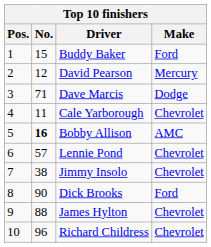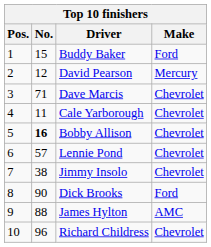 <table class="wikitable">
 <tr>
 <th colspan="4">Top 10 finishers</th>
 </tr>
 <tr>
 <th>Pos.</th>
 <th>No.</th>
 <th>Driver</th>
 <th>Make</th>
 </tr>
 <tr>
 <td>1</td>
 <td>15</td>
 <td><a href='#'>Buddy Baker</a></td>
 <td><a href='#'>Ford</a></td>
 </tr>
 <tr>
 <td>2</td>
 <td>12</td>
 <td><a href='#'>David Pearson</a></td>
 <td><a href='#'>Mercury</a></td>
 </tr>
 <tr>
 <td>3</td>
 <td>71</td>
 <td><a href='#'>Dave Marcis</a></td>
-<td><a href='#'>Dodge</a></td>
+<td><a href='#'>Chevrolet</a></td>
 </tr>
 <tr>
 <td>4</td>
 <td>11</td>
 <td><a href='#'>Cale Yarborough</a></td>
 <td><a href='#'>Chevrolet</a></td>
 </tr>
 <tr>
 <td>5</td>
 <td><strong>16</strong></td>
 <td><a href='#'>Bobby Allison</a></td>
-<td><a href='#'>AMC</a></td>
+<td><a href='#'>Chevrolet</a></td>
 </tr>
 <tr>
 <td>6</td>
 <td>57</td>
 <td><a href='#'>Lennie Pond</a></td>
 <td><a href='#'>Chevrolet</a></td>
 </tr>
 <tr>
 <td>7</td>
 <td>38</td>
 <td><a href='#'>Jimmy Insolo</a></td>
 <td><a href='#'>Chevrolet</a></td>
 </tr>
 <tr>
 <td>8</td>
 <td>90</td>
 <td><a href='#'>Dick Brooks</a></td>
 <td><a href='#'>Ford</a></td>
 </tr>
 <tr>
 <td>9</td>
 <td>88</td>
 <td><a href='#'>James Hylton</a></td>
-<td><a href='#'>Chevrolet</a></td>
+<td><a href='#'>AMC</a></td>
 </tr>
 <tr>
 <td>10</td>
 <td>96</td>
 <td><a href='#'>Richard Childress</a></td>
 <td><a href='#'>Chevrolet</a></td>
 </tr>
 </table>
